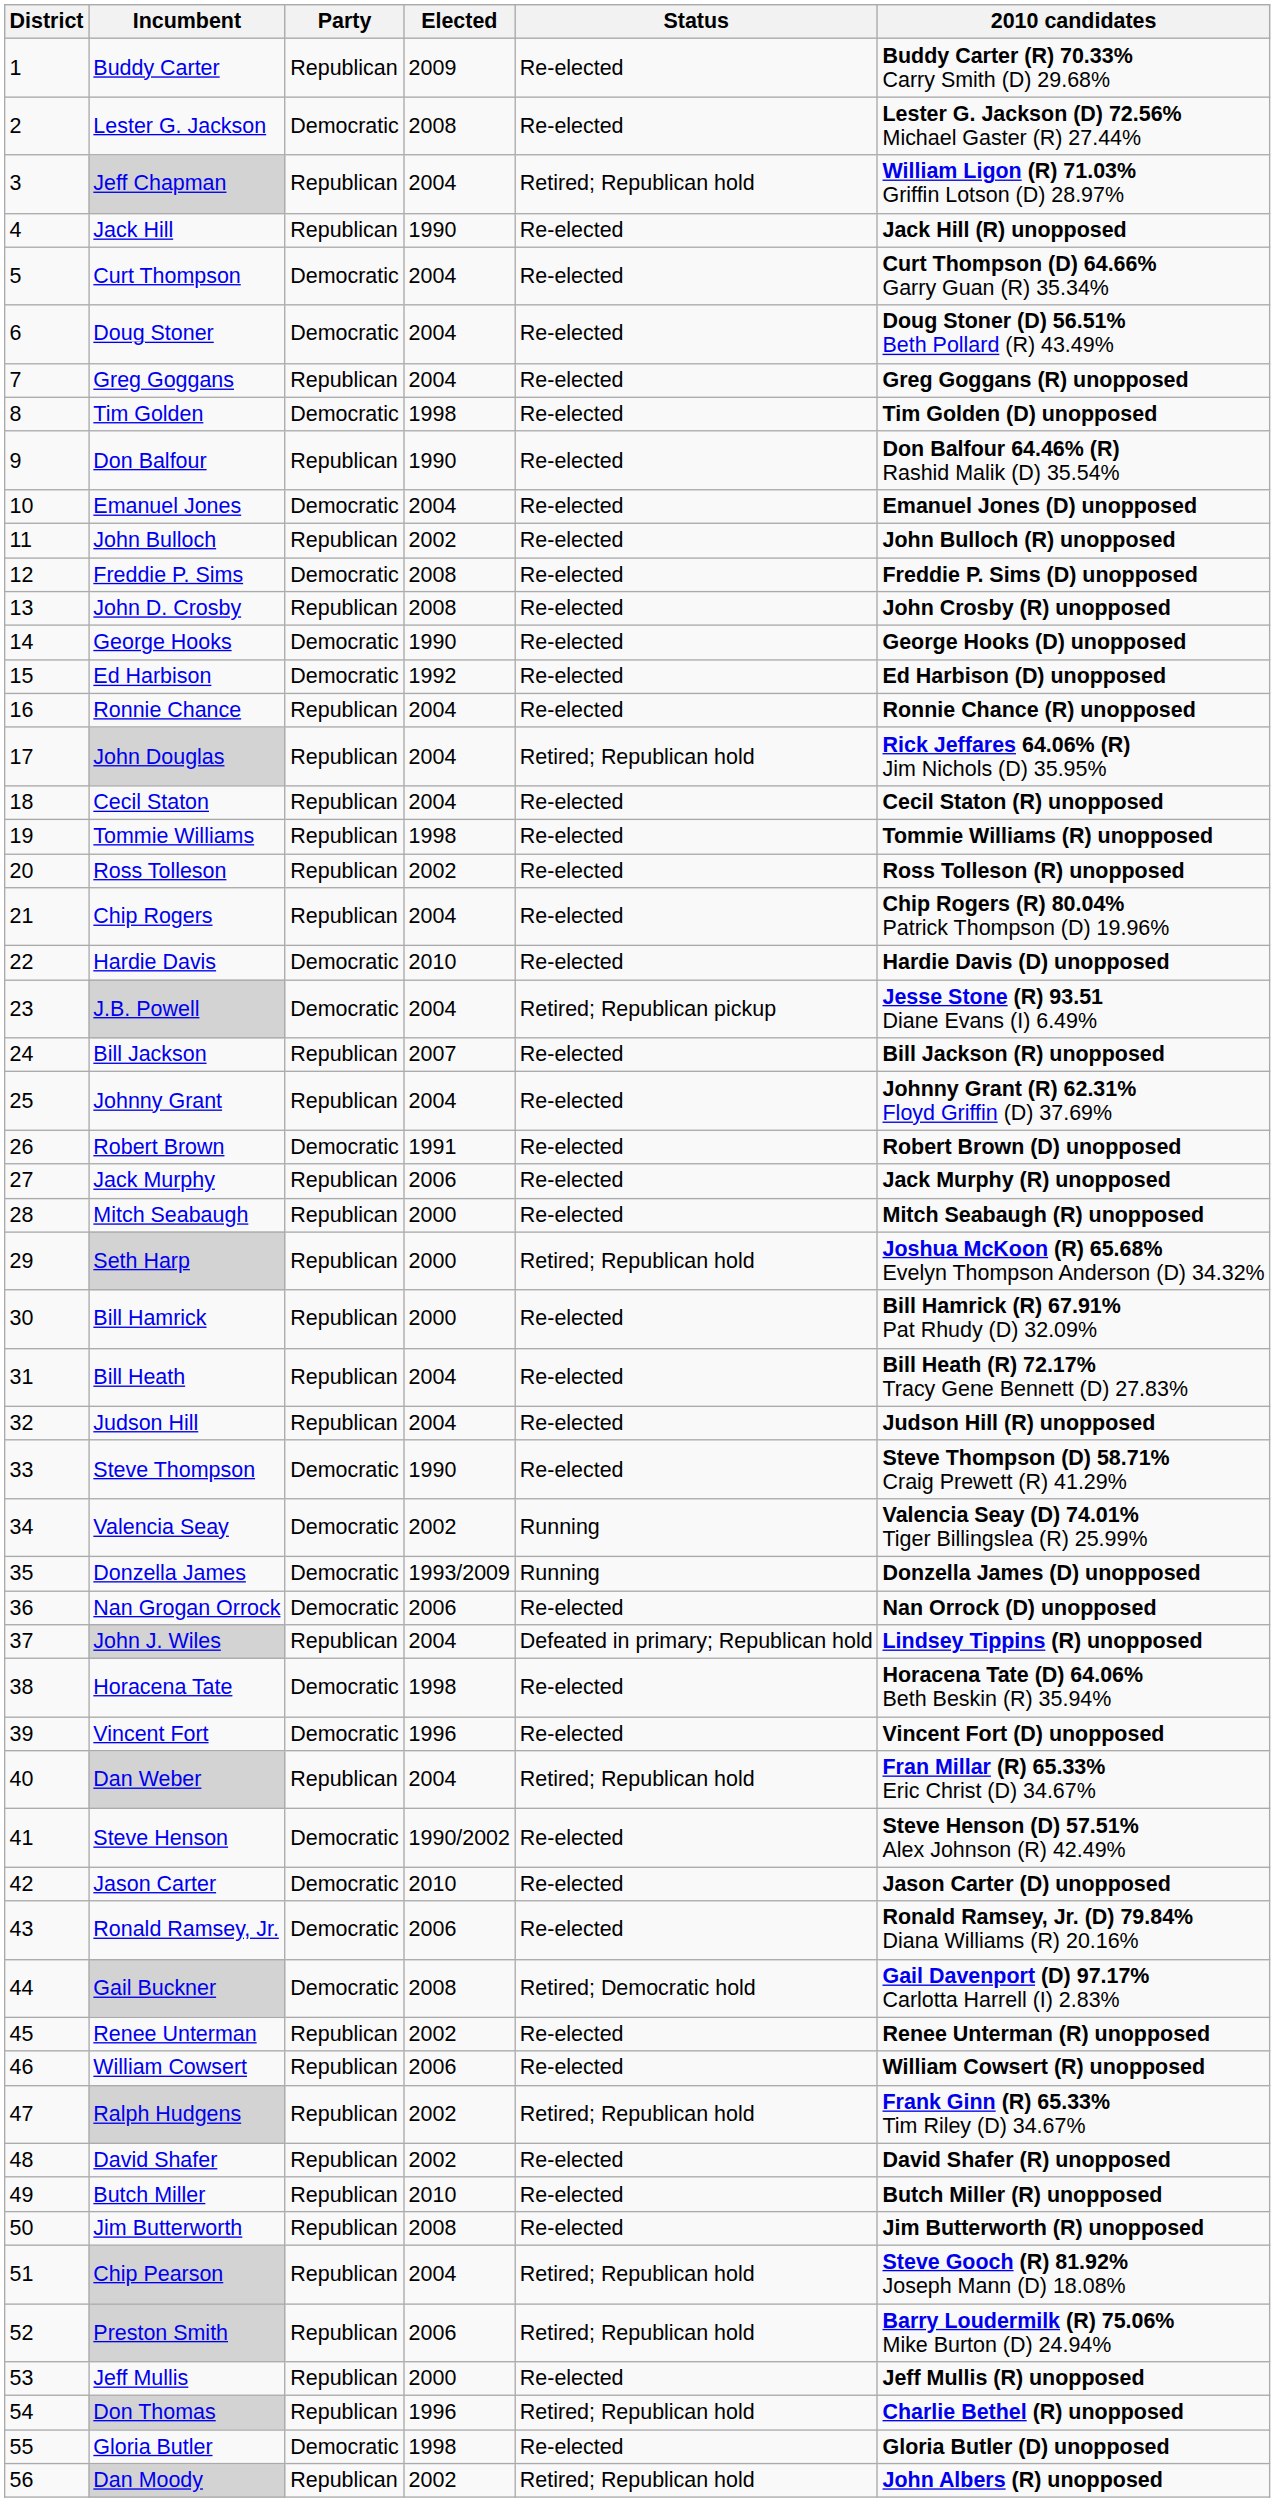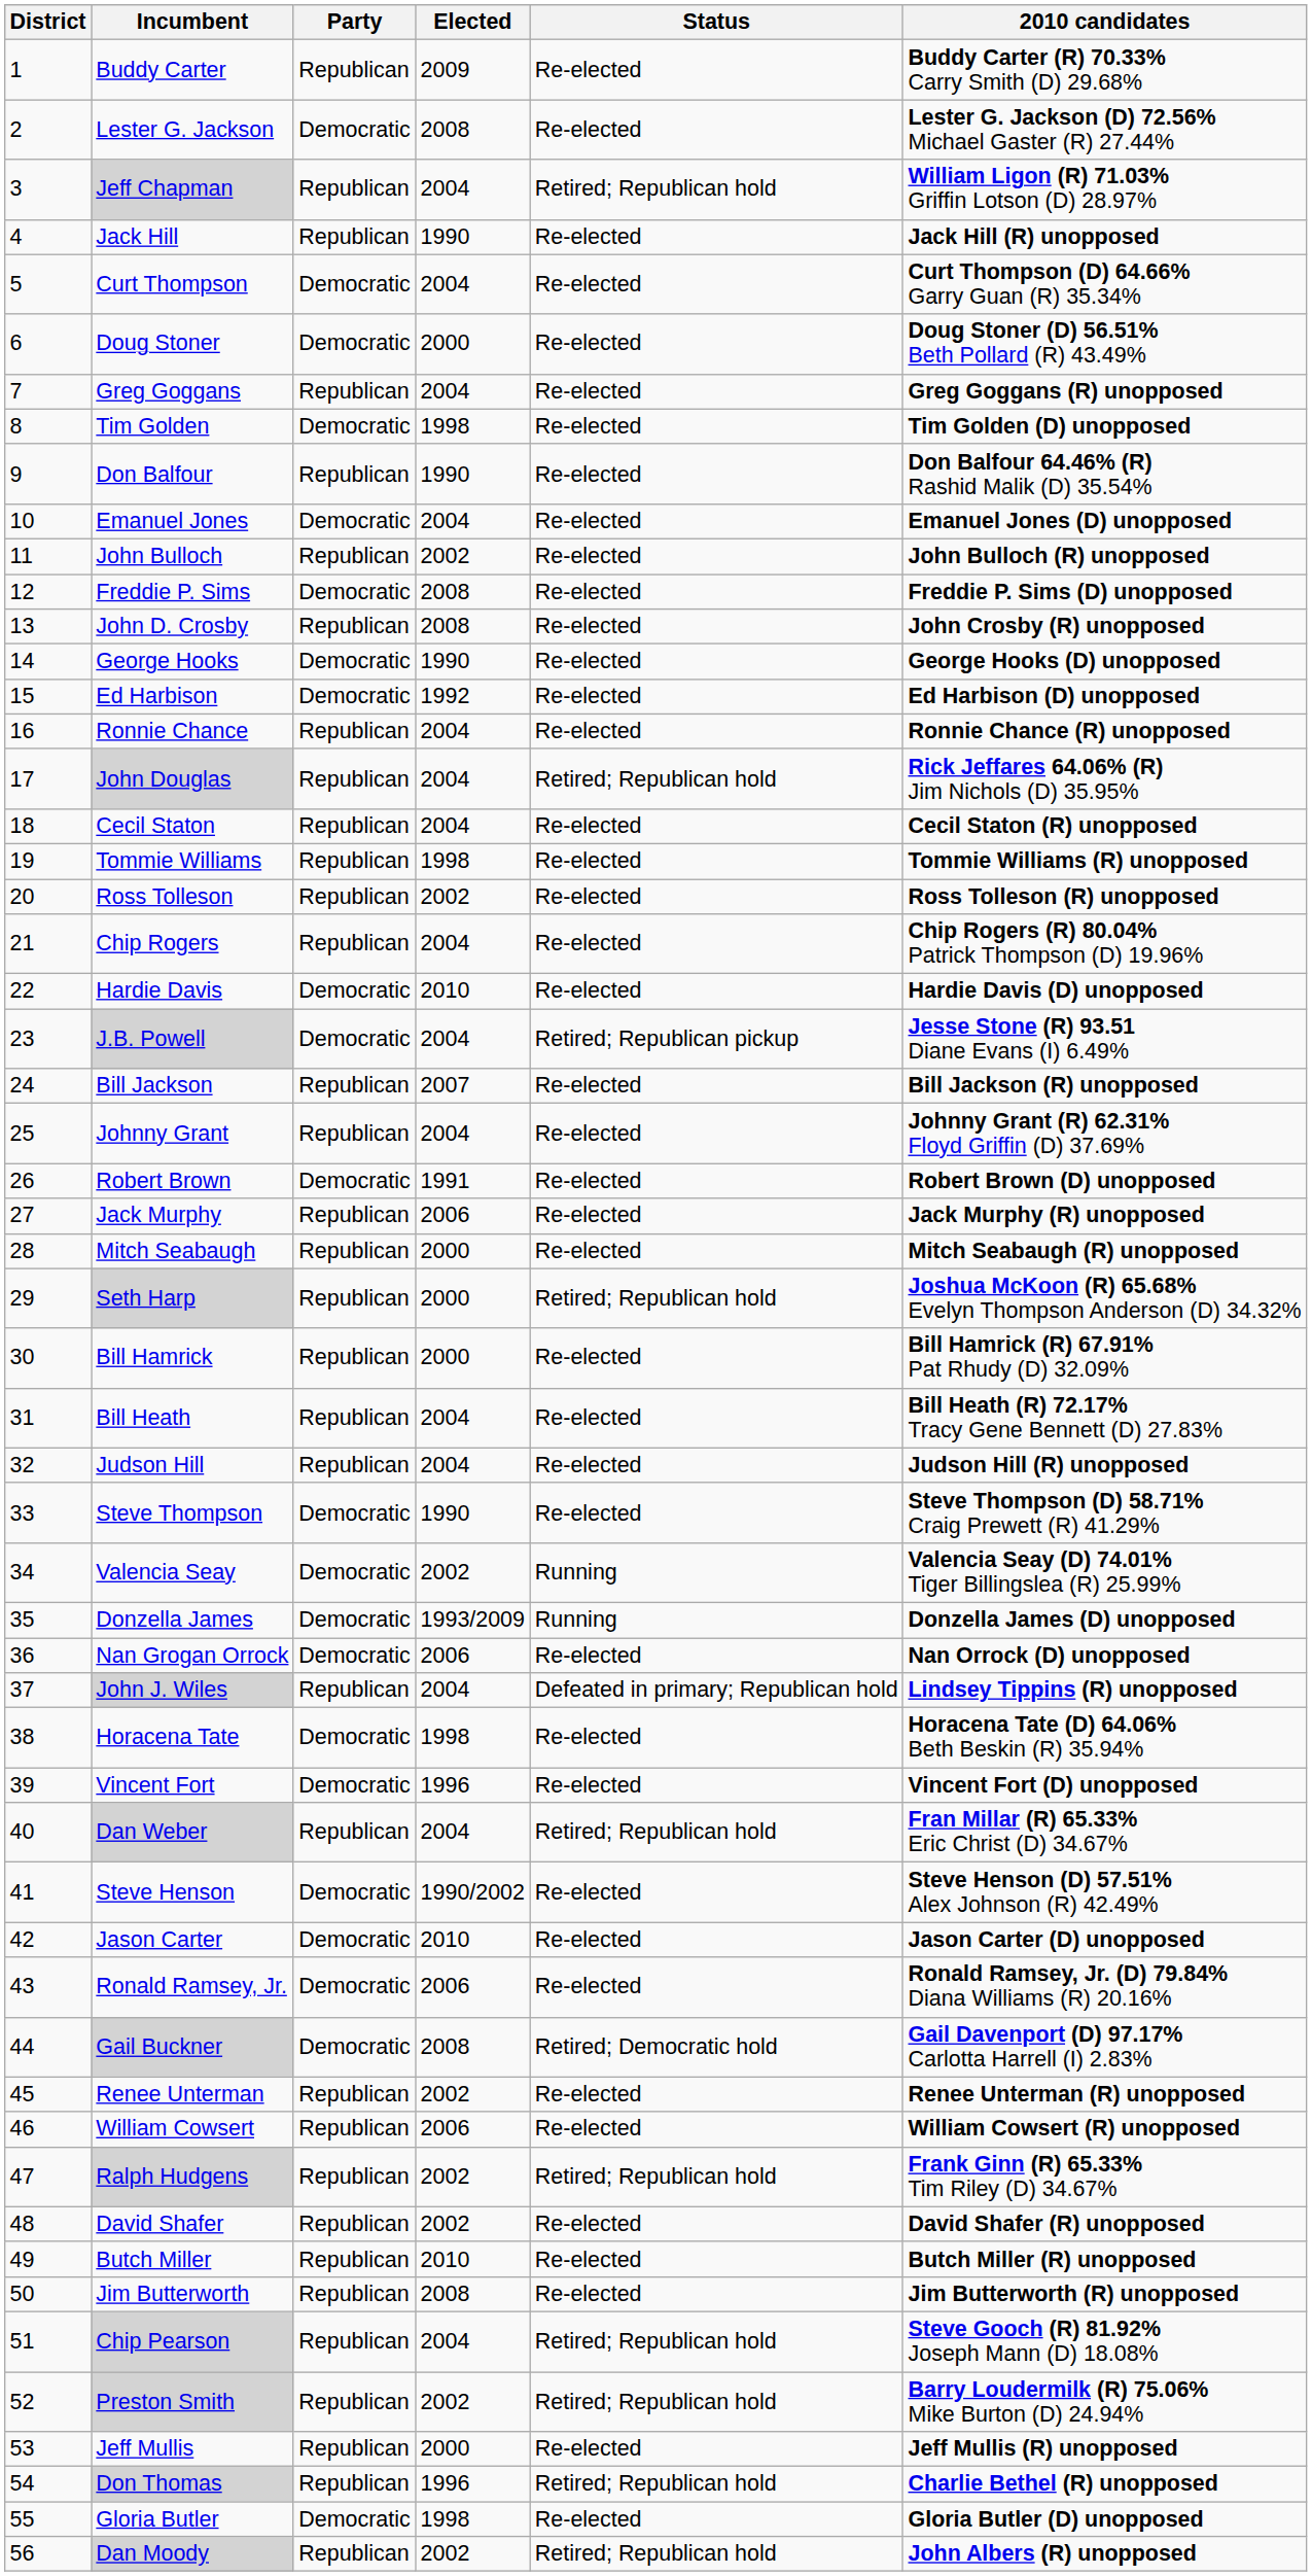 <table class=wikitable>
 <tr style="background:#ccc;">
 <th>District</th>
 <th>Incumbent</th>
 <th>Party</th>
 <th>Elected</th>
 <th>Status</th>
 <th>2010 candidates</th>
 </tr>
 <tr>
 <td>1</td>
 <td><a href='#'>Buddy Carter</a></td>
 <td>Republican</td>
 <td>2009</td>
 <td>Re-elected</td>
 <td><strong>Buddy Carter (R) 70.33%</strong> <br> Carry Smith (D) 29.68%</td>
 </tr>
 <tr>
 <td>2</td>
 <td><a href='#'>Lester G. Jackson</a></td>
 <td>Democratic</td>
 <td>2008</td>
 <td>Re-elected</td>
 <td><strong>Lester  G. Jackson (D) 72.56%</strong> <br> Michael Gaster (R) 27.44%</td>
 </tr>
 <tr>
 <td>3</td>
 <td style="background:lightgrey;"><a href='#'>Jeff Chapman</a></td>
 <td>Republican</td>
 <td>2004</td>
 <td>Retired; Republican hold</td>
 <td><strong><a href='#'>William Ligon</a> (R) 71.03%</strong> <br> Griffin Lotson (D) 28.97%</td>
 </tr>
 <tr>
 <td>4</td>
 <td><a href='#'>Jack Hill</a></td>
 <td>Republican</td>
 <td>1990</td>
 <td>Re-elected</td>
 <td><strong>Jack Hill (R) unopposed</strong></td>
 </tr>
 <tr>
 <td>5</td>
 <td><a href='#'>Curt Thompson</a></td>
 <td>Democratic</td>
 <td>2004</td>
 <td>Re-elected</td>
 <td><strong>Curt Thompson (D) 64.66%</strong> <br> Garry Guan (R) 35.34%</td>
 </tr>
 <tr>
 <td>6</td>
 <td><a href='#'>Doug Stoner</a></td>
 <td>Democratic</td>
-<td>2004</td>
+<td>2000</td>
 <td>Re-elected</td>
 <td><strong>Doug Stoner (D) 56.51%</strong> <br> <a href='#'>Beth Pollard</a> (R) 43.49%</td>
 </tr>
 <tr>
 <td>7</td>
 <td><a href='#'>Greg Goggans</a></td>
 <td>Republican</td>
 <td>2004</td>
 <td>Re-elected</td>
 <td><strong>Greg Goggans (R) unopposed</strong></td>
 </tr>
 <tr>
 <td>8</td>
 <td><a href='#'>Tim Golden</a></td>
 <td>Democratic</td>
 <td>1998</td>
 <td>Re-elected</td>
 <td><strong>Tim Golden (D) unopposed</strong></td>
 </tr>
 <tr>
 <td>9</td>
 <td><a href='#'>Don Balfour</a></td>
 <td>Republican</td>
 <td>1990</td>
 <td>Re-elected</td>
 <td><strong>Don Balfour 64.46% (R)</strong> <br> Rashid Malik (D) 35.54%</td>
 </tr>
 <tr>
 <td>10</td>
 <td><a href='#'>Emanuel Jones</a></td>
 <td>Democratic</td>
 <td>2004</td>
 <td>Re-elected</td>
 <td><strong>Emanuel Jones (D) unopposed</strong></td>
 </tr>
 <tr>
 <td>11</td>
 <td><a href='#'>John Bulloch</a></td>
 <td>Republican</td>
 <td>2002</td>
 <td>Re-elected</td>
 <td><strong>John Bulloch (R) unopposed</strong></td>
 </tr>
 <tr>
 <td>12</td>
 <td><a href='#'>Freddie P. Sims</a></td>
 <td>Democratic</td>
 <td>2008</td>
 <td>Re-elected</td>
 <td><strong>Freddie P. Sims (D) unopposed</strong></td>
 </tr>
 <tr>
 <td>13</td>
 <td><a href='#'>John D. Crosby</a></td>
 <td>Republican</td>
 <td>2008</td>
 <td>Re-elected</td>
 <td><strong>John Crosby (R) unopposed</strong></td>
 </tr>
 <tr>
 <td>14</td>
 <td><a href='#'>George Hooks</a></td>
 <td>Democratic</td>
 <td>1990</td>
 <td>Re-elected</td>
 <td><strong>George Hooks (D) unopposed</strong></td>
 </tr>
 <tr>
 <td>15</td>
 <td><a href='#'>Ed Harbison</a></td>
 <td>Democratic</td>
 <td>1992</td>
 <td>Re-elected</td>
 <td><strong>Ed Harbison (D) unopposed</strong></td>
 </tr>
 <tr>
 <td>16</td>
 <td><a href='#'>Ronnie Chance</a></td>
 <td>Republican</td>
 <td>2004</td>
 <td>Re-elected</td>
 <td><strong>Ronnie Chance (R) unopposed</strong></td>
 </tr>
 <tr>
 <td>17</td>
 <td style="background:lightgrey;"><a href='#'>John Douglas</a></td>
 <td>Republican</td>
 <td>2004</td>
 <td>Retired; Republican hold</td>
 <td><strong><a href='#'>Rick Jeffares</a> 64.06% (R)</strong> <br> Jim Nichols (D) 35.95%</td>
 </tr>
 <tr>
 <td>18</td>
 <td><a href='#'>Cecil Staton</a></td>
 <td>Republican</td>
 <td>2004</td>
 <td>Re-elected</td>
 <td><strong>Cecil Staton (R) unopposed</strong></td>
 </tr>
 <tr>
 <td>19</td>
 <td><a href='#'>Tommie Williams</a></td>
 <td>Republican</td>
 <td>1998</td>
 <td>Re-elected</td>
 <td><strong>Tommie Williams (R) unopposed</strong></td>
 </tr>
 <tr>
 <td>20</td>
 <td><a href='#'>Ross Tolleson</a></td>
 <td>Republican</td>
 <td>2002</td>
 <td>Re-elected</td>
 <td><strong>Ross Tolleson (R) unopposed</strong></td>
 </tr>
 <tr>
 <td>21</td>
 <td><a href='#'>Chip Rogers</a></td>
 <td>Republican</td>
 <td>2004</td>
 <td>Re-elected</td>
 <td><strong>Chip Rogers (R) 80.04%</strong> <br> Patrick Thompson (D) 19.96%</td>
 </tr>
 <tr>
 <td>22</td>
 <td><a href='#'>Hardie Davis</a></td>
 <td>Democratic</td>
 <td>2010</td>
 <td>Re-elected</td>
 <td><strong>Hardie Davis (D) unopposed</strong></td>
 </tr>
 <tr>
 <td>23</td>
 <td style="background:lightgrey;"><a href='#'>J.B. Powell</a></td>
 <td>Democratic</td>
 <td>2004</td>
 <td>Retired; Republican pickup</td>
 <td><strong><a href='#'>Jesse Stone</a> (R) 93.51</strong> <br> Diane Evans (I) 6.49%</td>
 </tr>
 <tr>
 <td>24</td>
 <td><a href='#'>Bill Jackson</a></td>
 <td>Republican</td>
 <td>2007</td>
 <td>Re-elected</td>
 <td><strong>Bill Jackson (R) unopposed</strong></td>
 </tr>
 <tr>
 <td>25</td>
 <td><a href='#'>Johnny Grant</a></td>
 <td>Republican</td>
 <td>2004</td>
 <td>Re-elected</td>
 <td><strong>Johnny Grant (R) 62.31%</strong> <br> <a href='#'>Floyd Griffin</a> (D) 37.69%</td>
 </tr>
 <tr>
 <td>26</td>
 <td><a href='#'>Robert Brown</a></td>
 <td>Democratic</td>
 <td>1991</td>
 <td>Re-elected</td>
 <td><strong>Robert Brown (D) unopposed</strong></td>
 </tr>
 <tr>
 <td>27</td>
 <td><a href='#'>Jack Murphy</a></td>
 <td>Republican</td>
 <td>2006</td>
 <td>Re-elected</td>
 <td><strong>Jack Murphy (R) unopposed</strong></td>
 </tr>
 <tr>
 <td>28</td>
 <td><a href='#'>Mitch Seabaugh</a></td>
 <td>Republican</td>
 <td>2000</td>
 <td>Re-elected</td>
 <td><strong>Mitch Seabaugh (R) unopposed</strong></td>
 </tr>
 <tr>
 <td>29</td>
 <td style="background:lightgrey;"><a href='#'>Seth Harp</a></td>
 <td>Republican</td>
 <td>2000</td>
 <td>Retired; Republican hold</td>
 <td><strong><a href='#'>Joshua McKoon</a> (R) 65.68%</strong> <br> Evelyn Thompson Anderson (D) 34.32%</td>
 </tr>
 <tr>
 <td>30</td>
 <td><a href='#'>Bill Hamrick</a></td>
 <td>Republican</td>
 <td>2000</td>
 <td>Re-elected</td>
 <td><strong>Bill Hamrick (R) 67.91%</strong> <br> Pat Rhudy (D) 32.09%</td>
 </tr>
 <tr>
 <td>31</td>
 <td><a href='#'>Bill Heath</a></td>
 <td>Republican</td>
 <td>2004</td>
 <td>Re-elected</td>
 <td><strong>Bill Heath (R) 72.17%</strong> <br> Tracy Gene Bennett (D) 27.83%</td>
 </tr>
 <tr>
 <td>32</td>
 <td><a href='#'>Judson Hill</a></td>
 <td>Republican</td>
 <td>2004</td>
 <td>Re-elected</td>
 <td><strong>Judson Hill (R) unopposed</strong></td>
 </tr>
 <tr>
 <td>33</td>
 <td><a href='#'>Steve Thompson</a></td>
 <td>Democratic</td>
 <td>1990</td>
 <td>Re-elected</td>
 <td><strong>Steve Thompson (D) 58.71%</strong> <br> Craig Prewett (R) 41.29%</td>
 </tr>
 <tr>
 <td>34</td>
 <td><a href='#'>Valencia Seay</a></td>
 <td>Democratic</td>
 <td>2002</td>
 <td>Running</td>
 <td><strong>Valencia Seay (D) 74.01%</strong> <br> Tiger Billingslea (R) 25.99%</td>
 </tr>
 <tr>
 <td>35</td>
 <td><a href='#'>Donzella James</a></td>
 <td>Democratic</td>
 <td>1993/2009</td>
 <td>Running</td>
 <td><strong>Donzella James (D) unopposed</strong></td>
 </tr>
 <tr>
 <td>36</td>
 <td><a href='#'>Nan Grogan Orrock</a></td>
 <td>Democratic</td>
 <td>2006</td>
 <td>Re-elected</td>
 <td><strong>Nan Orrock (D) unopposed</strong></td>
 </tr>
 <tr>
 <td>37</td>
 <td style="background:lightgrey;"><a href='#'>John J. Wiles</a></td>
 <td>Republican</td>
 <td>2004</td>
 <td>Defeated in primary; Republican hold</td>
 <td><strong><a href='#'>Lindsey Tippins</a> (R) unopposed</strong></td>
 </tr>
 <tr>
 <td>38</td>
 <td><a href='#'>Horacena Tate</a></td>
 <td>Democratic</td>
 <td>1998</td>
 <td>Re-elected</td>
 <td><strong>Horacena Tate (D) 64.06%</strong> <br> Beth Beskin (R) 35.94%</td>
 </tr>
 <tr>
 <td>39</td>
 <td><a href='#'>Vincent Fort</a></td>
 <td>Democratic</td>
 <td>1996</td>
 <td>Re-elected</td>
 <td><strong>Vincent Fort (D) unopposed</strong></td>
 </tr>
 <tr>
 <td>40</td>
 <td style="background:lightgrey;"><a href='#'>Dan Weber</a></td>
 <td>Republican</td>
 <td>2004</td>
 <td>Retired; Republican hold</td>
 <td><strong><a href='#'>Fran Millar</a> (R) 65.33%</strong> <br> Eric Christ (D) 34.67%</td>
 </tr>
 <tr>
 <td>41</td>
 <td><a href='#'>Steve Henson</a></td>
 <td>Democratic</td>
 <td>1990/2002</td>
 <td>Re-elected</td>
 <td><strong>Steve Henson (D) 57.51%</strong> <br> Alex Johnson (R) 42.49%</td>
 </tr>
 <tr>
 <td>42</td>
 <td><a href='#'>Jason Carter</a></td>
 <td>Democratic</td>
 <td>2010</td>
 <td>Re-elected</td>
 <td><strong>Jason Carter (D) unopposed</strong></td>
 </tr>
 <tr>
 <td>43</td>
 <td><a href='#'>Ronald Ramsey, Jr.</a></td>
 <td>Democratic</td>
 <td>2006</td>
 <td>Re-elected</td>
 <td><strong>Ronald Ramsey, Jr. (D) 79.84%</strong> <br> Diana Williams (R) 20.16%</td>
 </tr>
 <tr>
 <td>44</td>
 <td style="background:lightgrey;"><a href='#'>Gail Buckner</a></td>
 <td>Democratic</td>
 <td>2008</td>
 <td>Retired; Democratic hold</td>
 <td><strong><a href='#'>Gail Davenport</a> (D) 97.17%</strong> <br> Carlotta Harrell (I) 2.83%</td>
 </tr>
 <tr>
 <td>45</td>
 <td><a href='#'>Renee Unterman</a></td>
 <td>Republican</td>
 <td>2002</td>
 <td>Re-elected</td>
 <td><strong>Renee Unterman (R) unopposed</strong></td>
 </tr>
 <tr>
 <td>46</td>
 <td><a href='#'>William Cowsert</a></td>
 <td>Republican</td>
 <td>2006</td>
 <td>Re-elected</td>
 <td><strong>William Cowsert (R) unopposed</strong></td>
 </tr>
 <tr>
 <td>47</td>
 <td style="background:lightgrey;"><a href='#'>Ralph Hudgens</a></td>
 <td>Republican</td>
 <td>2002</td>
 <td>Retired; Republican hold</td>
 <td><strong><a href='#'>Frank Ginn</a> (R) 65.33%</strong> <br> Tim Riley (D) 34.67%</td>
 </tr>
 <tr>
 <td>48</td>
 <td><a href='#'>David Shafer</a></td>
 <td>Republican</td>
 <td>2002</td>
 <td>Re-elected</td>
 <td><strong>David Shafer (R) unopposed</strong></td>
 </tr>
 <tr>
 <td>49</td>
 <td><a href='#'>Butch Miller</a></td>
 <td>Republican</td>
 <td>2010</td>
 <td>Re-elected</td>
 <td><strong>Butch Miller (R) unopposed</strong></td>
 </tr>
 <tr>
 <td>50</td>
 <td><a href='#'>Jim Butterworth</a></td>
 <td>Republican</td>
 <td>2008</td>
 <td>Re-elected</td>
 <td><strong>Jim Butterworth (R) unopposed</strong></td>
 </tr>
 <tr>
 <td>51</td>
 <td style="background:lightgrey;"><a href='#'>Chip Pearson</a></td>
 <td>Republican</td>
 <td>2004</td>
 <td>Retired; Republican hold</td>
 <td><strong><a href='#'>Steve Gooch</a> (R) 81.92%</strong> <br> Joseph Mann (D) 18.08%</td>
 </tr>
 <tr>
 <td>52</td>
 <td style="background:lightgrey;"><a href='#'>Preston Smith</a></td>
 <td>Republican</td>
-<td>2006</td>
+<td>2002</td>
 <td>Retired; Republican hold</td>
 <td><strong><a href='#'>Barry Loudermilk</a> (R) 75.06%</strong> <br> Mike Burton (D) 24.94%</td>
 </tr>
 <tr>
 <td>53</td>
 <td><a href='#'>Jeff Mullis</a></td>
 <td>Republican</td>
 <td>2000</td>
 <td>Re-elected</td>
 <td><strong>Jeff Mullis (R) unopposed</strong></td>
 </tr>
 <tr>
 <td>54</td>
 <td style="background:lightgrey;"><a href='#'>Don Thomas</a></td>
 <td>Republican</td>
 <td>1996</td>
 <td>Retired; Republican hold</td>
 <td><strong><a href='#'>Charlie Bethel</a> (R) unopposed</strong></td>
 </tr>
 <tr>
 <td>55</td>
 <td><a href='#'>Gloria Butler</a></td>
 <td>Democratic</td>
 <td>1998</td>
 <td>Re-elected</td>
 <td><strong>Gloria Butler (D) unopposed</strong></td>
 </tr>
 <tr>
 <td>56</td>
 <td style="background:lightgrey;"><a href='#'>Dan Moody</a></td>
 <td>Republican</td>
 <td>2002</td>
 <td>Retired; Republican hold</td>
 <td><strong><a href='#'>John Albers</a> (R) unopposed</strong></td>
 </tr>
 </table>
